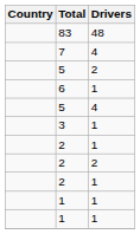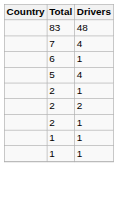 <table class="wikitable sortable">
 <tr>
 <th scope="col">Country</th>
 <th scope="col">Total</th>
 <th scope="col">Drivers</th>
 </tr>
 <tr>
 <td></td>
 <td>83</td>
 <td>48</td>
 </tr>
 <tr>
 <td></td>
 <td>7</td>
 <td>4</td>
 </tr>
 <tr>
 <td></td>
-<td>5</td>
-<td>2</td>
-</tr>
-<tr>
-<td></td>
 <td>6</td>
 <td>1</td>
 </tr>
 <tr>
 <td></td>
 <td>5</td>
 <td>4</td>
-</tr>
-<tr>
-<td></td>
-<td>3</td>
-<td>1</td>
 </tr>
 <tr>
 <td></td>
 <td>2</td>
 <td>1</td>
 </tr>
 <tr>
 <td></td>
 <td>2</td>
 <td>2</td>
 </tr>
 <tr>
 <td></td>
 <td>2</td>
 <td>1</td>
 </tr>
 <tr>
 <td></td>
 <td>1</td>
 <td>1</td>
 </tr>
 <tr>
 <td></td>
 <td>1</td>
 <td>1</td>
 </tr>
 <tr>
 </tr>
 </table>
